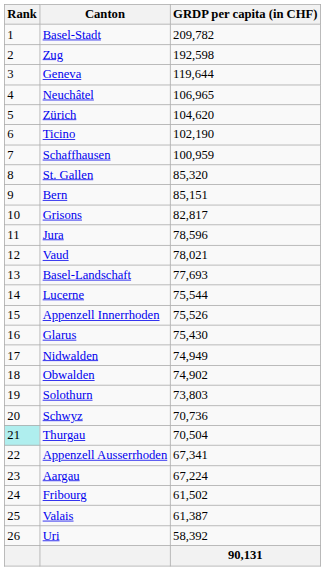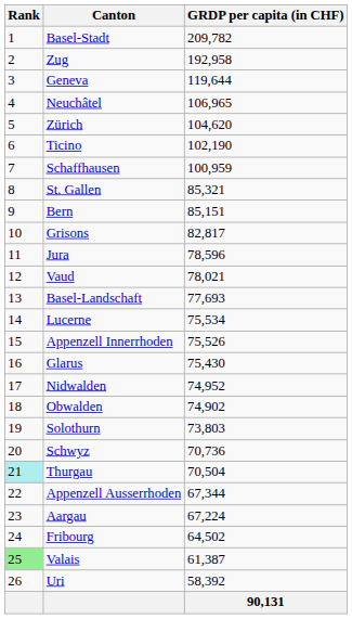 <table class="wikitable sortable">
 <tr>
 <th>Rank</th>
 <th>Canton</th>
 <th>GRDP per capita (in CHF)</th>
 </tr>
 <tr>
 <td>1</td>
 <td> <a href='#'>Basel-Stadt</a></td>
 <td>209,782</td>
 </tr>
 <tr>
 <td>2</td>
 <td> <a href='#'>Zug</a></td>
-<td>192,598</td>
+<td>192,958</td>
 </tr>
 <tr>
 <td>3</td>
 <td> <a href='#'>Geneva</a></td>
 <td>119,644</td>
 </tr>
 <tr>
 <td>4</td>
 <td> <a href='#'>Neuchâtel</a></td>
 <td>106,965</td>
 </tr>
 <tr>
 <td>5</td>
 <td> <a href='#'>Zürich</a></td>
 <td>104,620</td>
 </tr>
 <tr>
 <td>6</td>
 <td> <a href='#'>Ticino</a></td>
 <td>102,190</td>
 </tr>
 <tr>
 <td>7</td>
 <td> <a href='#'>Schaffhausen</a></td>
 <td>100,959</td>
 </tr>
 <tr>
 <td>8</td>
 <td> <a href='#'>St. Gallen</a></td>
-<td>85,320</td>
+<td>85,321</td>
 </tr>
 <tr>
 <td>9</td>
 <td> <a href='#'>Bern</a></td>
 <td>85,151</td>
 </tr>
 <tr>
 <td>10</td>
 <td> <a href='#'>Grisons</a></td>
 <td>82,817</td>
 </tr>
 <tr>
 <td>11</td>
 <td> <a href='#'>Jura</a></td>
 <td>78,596</td>
 </tr>
 <tr>
 <td>12</td>
 <td> <a href='#'>Vaud</a></td>
 <td>78,021</td>
 </tr>
 <tr>
 <td>13</td>
 <td> <a href='#'>Basel-Landschaft</a></td>
 <td>77,693</td>
 </tr>
 <tr>
 <td>14</td>
 <td> <a href='#'>Lucerne</a></td>
-<td>75,544</td>
+<td>75,534</td>
 </tr>
 <tr>
 <td>15</td>
 <td> <a href='#'>Appenzell Innerrhoden</a></td>
 <td>75,526</td>
 </tr>
 <tr>
 <td>16</td>
 <td> <a href='#'>Glarus</a></td>
 <td>75,430</td>
 </tr>
 <tr>
 <td>17</td>
 <td> <a href='#'>Nidwalden</a></td>
-<td>74,949</td>
+<td>74,952</td>
 </tr>
 <tr>
 <td>18</td>
 <td> <a href='#'>Obwalden</a></td>
 <td>74,902</td>
 </tr>
 <tr>
 <td>19</td>
 <td> <a href='#'>Solothurn</a></td>
 <td>73,803</td>
 </tr>
 <tr>
 <td>20</td>
 <td> <a href='#'>Schwyz</a></td>
 <td>70,736</td>
 </tr>
 <tr>
 <td style="background: paleturquoise;">21</td>
 <td> <a href='#'>Thurgau</a></td>
 <td>70,504</td>
 </tr>
 <tr>
 <td>22</td>
 <td> <a href='#'>Appenzell Ausserrhoden</a></td>
-<td>67,341</td>
+<td>67,344</td>
 </tr>
 <tr>
 <td>23</td>
 <td> <a href='#'>Aargau</a></td>
 <td>67,224</td>
 </tr>
 <tr>
 <td>24</td>
 <td> <a href='#'>Fribourg</a></td>
-<td>61,502</td>
+<td>64,502</td>
 </tr>
 <tr>
-<td>25</td>
+<td style="background: lightgreen;">25</td>
 <td> <a href='#'>Valais</a></td>
 <td>61,387</td>
 </tr>
 <tr>
 <td>26</td>
 <td> <a href='#'>Uri</a></td>
 <td>58,392</td>
 </tr>
 <tr>
 <th></th>
 <th></th>
 <th>90,131</th>
 </tr>
 </table>
